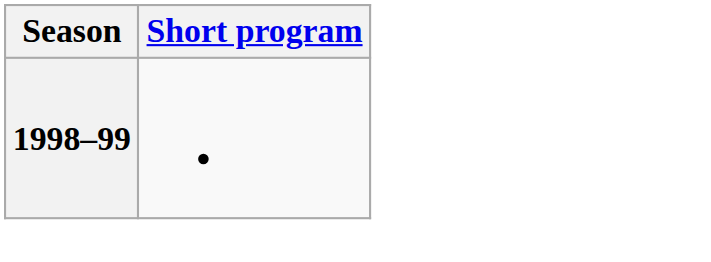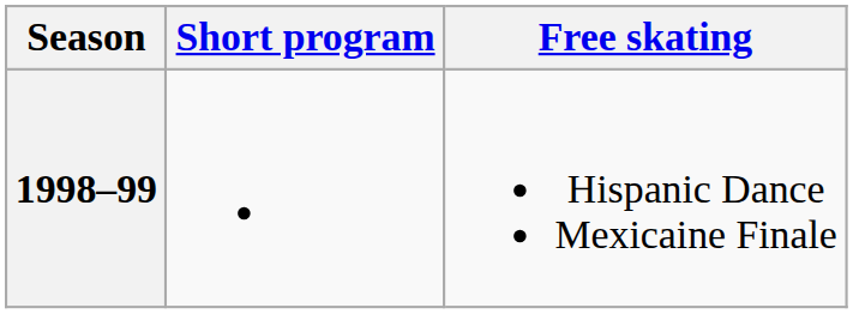 <table class=wikitable style=text-align:center>
 <tr>
 <th>Season</th>
 <th><a href='#'>Short program</a></th>
+<th><a href='#'>Free skating</a></th>
 </tr>
 <tr>
 <th>1998–99 <br> </th>
 <td><br><ul><li></li></ul></td>
+<td><br><ul><li>Hispanic Dance <br></li><li>Mexicaine Finale <br></li></ul></td>
 </tr>
 </table>
